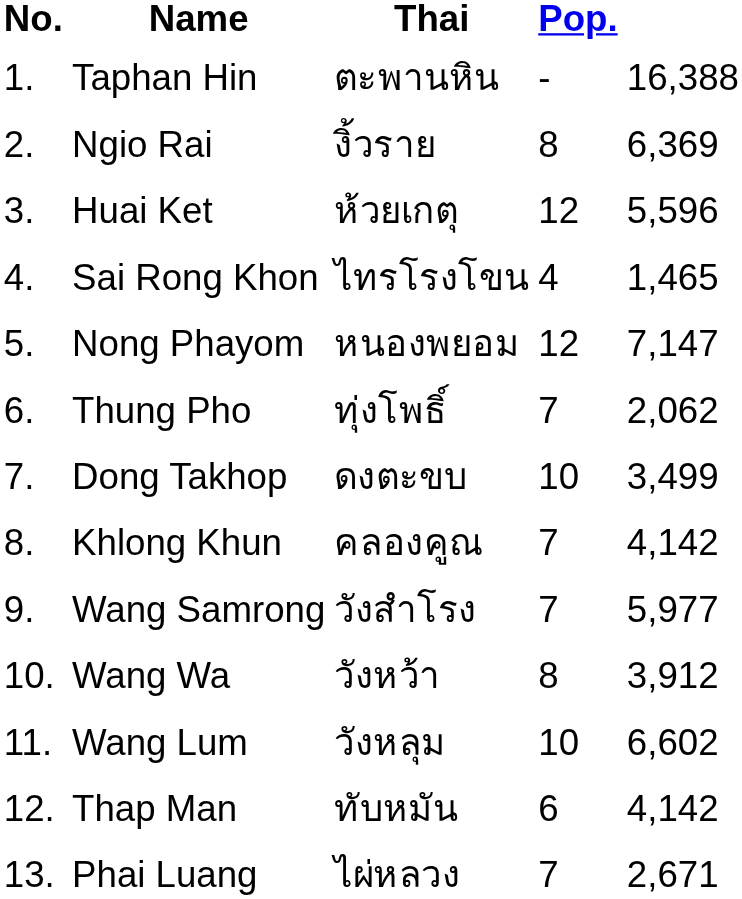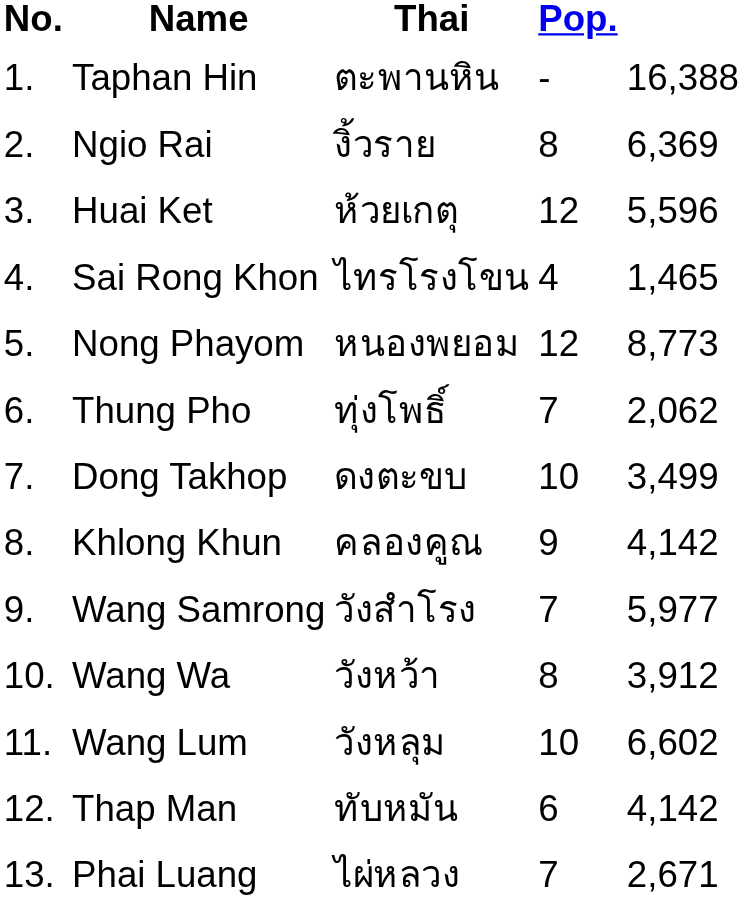 <table>
 <tr>
 <th>No.</th>
 <th>Name</th>
 <th>Thai</th>
 <th><a href='#'>Pop.</a></th>
 </tr>
 <tr>
 <td>1.</td>
 <td>Taphan Hin</td>
 <td>ตะพานหิน</td>
 <td>-</td>
 <td>16,388</td>
 </tr>
 <tr>
 <td>2.</td>
 <td>Ngio Rai</td>
 <td>งิ้วราย</td>
 <td>8</td>
 <td>6,369</td>
 </tr>
 <tr>
 <td>3.</td>
 <td>Huai Ket</td>
 <td>ห้วยเกตุ</td>
 <td>12</td>
 <td>5,596</td>
 </tr>
 <tr>
 <td>4.</td>
 <td>Sai Rong Khon</td>
 <td>ไทรโรงโขน</td>
 <td>4</td>
 <td>1,465</td>
 </tr>
 <tr>
 <td>5.</td>
 <td>Nong Phayom</td>
 <td>หนองพยอม</td>
 <td>12</td>
-<td>7,147</td>
+<td>8,773</td>
 </tr>
 <tr>
 <td>6.</td>
 <td>Thung Pho</td>
 <td>ทุ่งโพธิ์</td>
 <td>7</td>
 <td>2,062</td>
 </tr>
 <tr>
 <td>7.</td>
 <td>Dong Takhop</td>
 <td>ดงตะขบ</td>
 <td>10</td>
 <td>3,499</td>
 </tr>
 <tr>
 <td>8.</td>
 <td>Khlong Khun</td>
 <td>คลองคูณ</td>
-<td>7</td>
+<td>9</td>
 <td>4,142</td>
 </tr>
 <tr>
 <td>9.</td>
 <td>Wang Samrong</td>
 <td>วังสำโรง</td>
 <td>7</td>
 <td>5,977</td>
 </tr>
 <tr>
 <td>10.</td>
 <td>Wang Wa</td>
 <td>วังหว้า</td>
 <td>8</td>
 <td>3,912</td>
 </tr>
 <tr>
 <td>11.</td>
 <td>Wang Lum</td>
 <td>วังหลุม</td>
 <td>10</td>
 <td>6,602</td>
 </tr>
 <tr>
 <td>12.</td>
 <td>Thap Man</td>
 <td>ทับหมัน</td>
 <td>6</td>
 <td>4,142</td>
 </tr>
 <tr>
 <td>13.</td>
 <td>Phai Luang</td>
 <td>ไผ่หลวง</td>
 <td>7</td>
 <td>2,671</td>
 </tr>
 </table>
